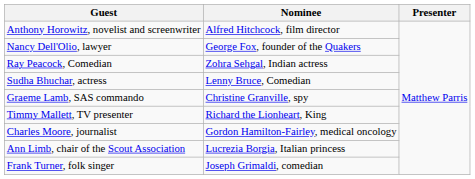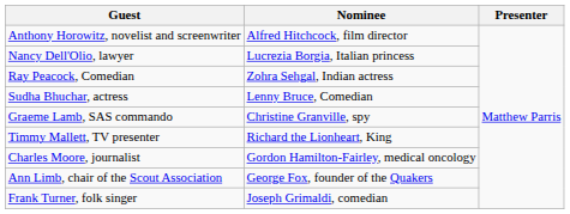 <table class="wikitable">
 <tr>
 <th>Guest</th>
 <th>Nominee</th>
 <th>Presenter</th>
 </tr>
 <tr>
 <td><a href='#'>Anthony Horowitz</a>, novelist and screenwriter</td>
 <td><a href='#'>Alfred Hitchcock</a>, film director</td>
 <td rowspan="9"><a href='#'>Matthew Parris</a></td>
 </tr>
 <tr>
 <td><a href='#'>Nancy Dell'Olio</a>, lawyer</td>
-<td><a href='#'>George Fox</a>, founder of the <a href='#'>Quakers</a></td>
+<td><a href='#'>Lucrezia Borgia</a>, Italian princess</td>
 </tr>
 <tr>
 <td><a href='#'>Ray Peacock</a>, Comedian</td>
 <td><a href='#'>Zohra Sehgal</a>, Indian actress</td>
 </tr>
 <tr>
 <td><a href='#'>Sudha Bhuchar</a>, actress</td>
 <td><a href='#'>Lenny Bruce</a>, Comedian</td>
 </tr>
 <tr>
 <td><a href='#'>Graeme Lamb</a>, SAS commando</td>
 <td><a href='#'>Christine Granville</a>, spy</td>
 </tr>
 <tr>
 <td><a href='#'>Timmy Mallett</a>,  TV presenter</td>
 <td><a href='#'>Richard the Lionheart</a>, King</td>
 </tr>
 <tr>
 <td><a href='#'>Charles Moore</a>, journalist</td>
 <td><a href='#'>Gordon Hamilton-Fairley</a>, medical oncology</td>
 </tr>
 <tr>
 <td><a href='#'>Ann Limb</a>, chair of the <a href='#'>Scout Association</a></td>
-<td><a href='#'>Lucrezia Borgia</a>, Italian princess</td>
+<td><a href='#'>George Fox</a>, founder of the <a href='#'>Quakers</a></td>
 </tr>
 <tr>
 <td><a href='#'>Frank Turner</a>, folk singer</td>
 <td><a href='#'>Joseph Grimaldi</a>, comedian</td>
 </tr>
 </table>
